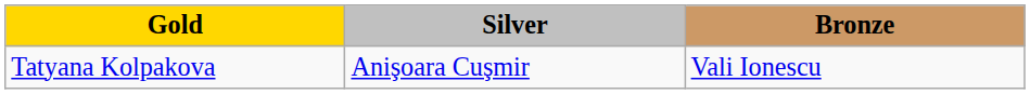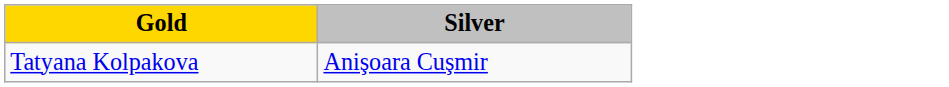 <table class="wikitable" style="text-align:left">
 <tr align="center">
 <td width=200 bgcolor=gold><strong>Gold</strong></td>
 <td width=200 bgcolor=silver><strong>Silver</strong></td>
-<td width=200 bgcolor=CC9966><strong>Bronze</strong></td>
 </tr>
 <tr>
 <td><a href='#'>Tatyana Kolpakova</a><br><em></em></td>
 <td><a href='#'>Anişoara Cuşmir</a><br><em></em></td>
-<td><a href='#'>Vali Ionescu</a><br><em></em></td>
 </tr>
 </table>
